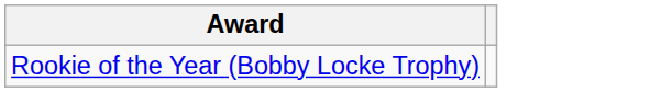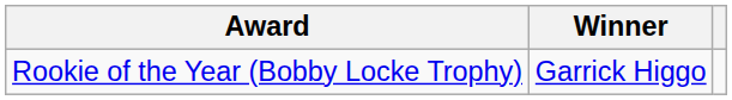 <table class="wikitable">
 <tr>
 <th>Award</th>
+<th>Winner</th>
 <th></th>
 </tr>
 <tr>
 <td><a href='#'>Rookie of the Year (Bobby Locke Trophy)</a></td>
+<td> <a href='#'>Garrick Higgo</a></td>
 <td></td>
 </tr>
 </table>
